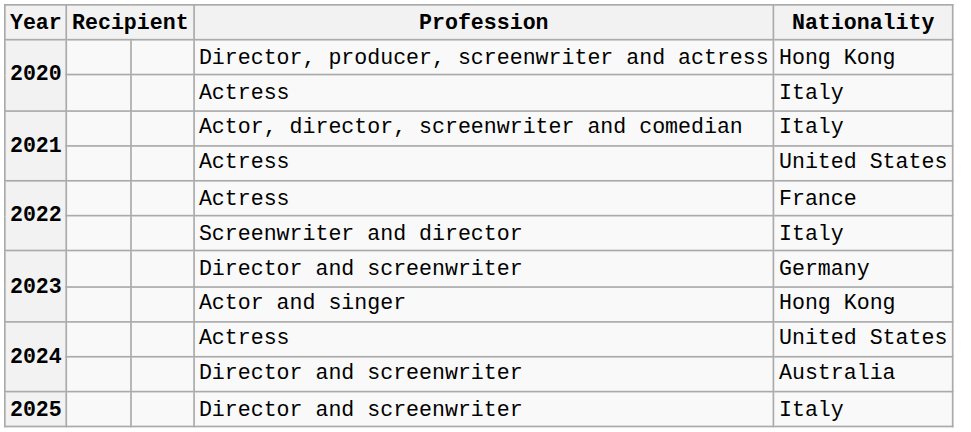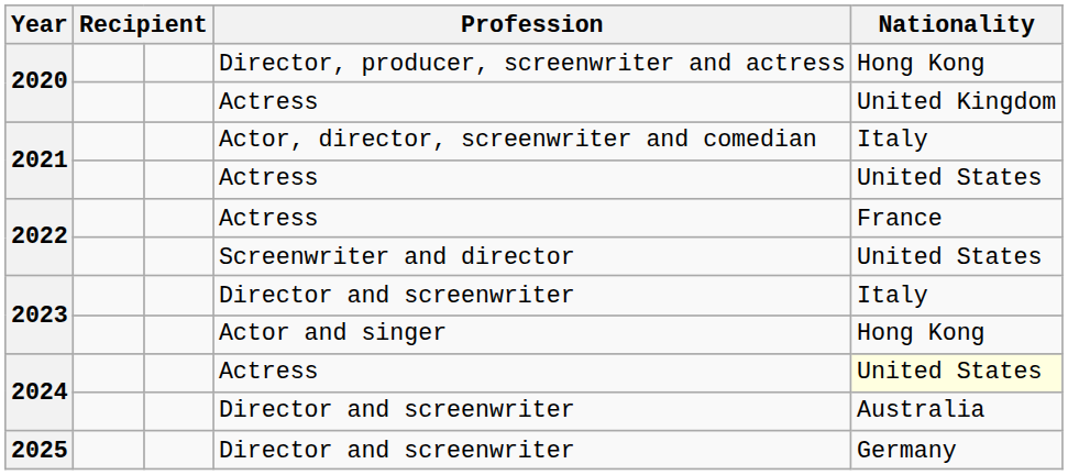 <table class="wikitable sortable">
 <tr>
 <th>Year</th>
 <th colspan="2">Recipient</th>
 <th class=unsortable>Profession</th>
 <th>Nationality</th>
 </tr>
 <tr>
 <th rowspan="2" style="text-align:center;">2020 <br></th>
 <td></td>
 <td></td>
 <td>Director, producer, screenwriter and actress</td>
 <td>Hong Kong</td>
 </tr>
 <tr>
 <td></td>
 <td></td>
 <td>Actress</td>
-<td>Italy</td>
+<td>United Kingdom</td>
 </tr>
 <tr>
 <th rowspan="2" style="text-align:center;">2021 <br></th>
 <td></td>
 <td></td>
 <td>Actor, director, screenwriter and comedian</td>
 <td>Italy</td>
 </tr>
 <tr>
 <td></td>
 <td></td>
 <td>Actress</td>
 <td>United States</td>
 </tr>
 <tr>
 <th rowspan="2" style="text-align:center;">2022 <br></th>
 <td></td>
 <td></td>
 <td>Actress</td>
 <td>France</td>
 </tr>
 <tr>
 <td></td>
 <td></td>
 <td>Screenwriter and director</td>
-<td>Italy</td>
+<td>United States</td>
 </tr>
 <tr>
 <th rowspan="2" style="text-align:center;">2023 <br></th>
 <td></td>
 <td></td>
 <td>Director and screenwriter</td>
-<td>Germany</td>
+<td>Italy</td>
 </tr>
 <tr>
 <td></td>
 <td></td>
 <td>Actor and singer</td>
 <td>Hong Kong</td>
 </tr>
 <tr>
 <th rowspan="2" style="text-align:center;">2024 <br></th>
 <td></td>
 <td></td>
 <td>Actress</td>
-<td>United States</td>
+<td style="background: lightyellow;">United States</td>
 </tr>
 <tr>
 <td></td>
 <td></td>
 <td>Director and screenwriter</td>
 <td>Australia</td>
 </tr>
 <tr>
 <th style="text-align:center;">2025 <br></th>
 <td></td>
 <td></td>
 <td>Director and screenwriter</td>
-<td>Italy</td>
+<td>Germany</td>
 </tr>
 </table>
